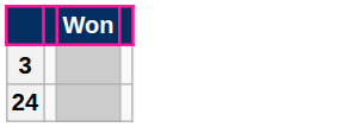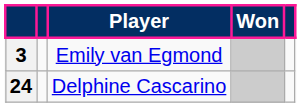 <table class="wikitable sortable" style="text-align:center;">
 <tr>
 <th style="background:#032E62; color:white; border:2px solid #FC1896;" scope="col"></th>
 <th style="background:#032E62; color:white; border:2px solid #FC1896;" scope="col"></th>
+<th style="background:#032E62; color:white; border:2px solid #FC1896;" scope="col">Player</th>
 <th style="background:#032E62; color:white; border:2px solid #FC1896;" scope="col">Won</th>
 <th style="background:#032E62; color:white; border:2px solid #FC1896;" scope="col"></th>
 </tr>
 <tr>
 <th scope="row">3</th>
 <td></td>
+<td><a href='#'>Emily van Egmond</a></td>
 <td style="background:#ccc;"></td>
 <td></td>
 </tr>
 <tr>
 <th scope="row">24</th>
 <td></td>
+<td><a href='#'>Delphine Cascarino</a></td>
 <td style="background:#ccc;"></td>
 <td></td>
 </tr>
 </table>
